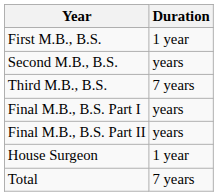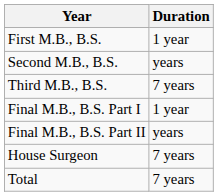 <table class="wikitable">
 <tr>
 <th>Year</th>
 <th>Duration</th>
 </tr>
 <tr>
 <td>First M.B., B.S.</td>
 <td>1 year</td>
 </tr>
 <tr>
 <td>Second M.B., B.S.</td>
 <td> years</td>
 </tr>
 <tr>
 <td>Third M.B., B.S.</td>
 <td>7 years</td>
 </tr>
 <tr>
 <td>Final M.B., B.S. Part I</td>
-<td> years</td>
+<td>1 year</td>
 </tr>
 <tr>
 <td>Final M.B., B.S. Part II</td>
 <td> years</td>
 </tr>
 <tr>
 <td>House Surgeon</td>
-<td>1 year</td>
+<td>7 years</td>
 </tr>
 <tr>
 <td>Total</td>
 <td>7 years</td>
 </tr>
 </table>
